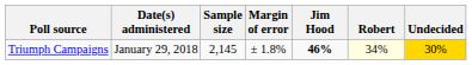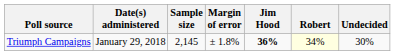 <table class="wikitable" style="font-size:90%;text-align:center;">
 <tr valign=bottom>
 <th>Poll source</th>
 <th>Date(s)<br>administered</th>
 <th>Sample<br>size</th>
 <th>Margin<br>of error</th>
 <th style="width:60px;">Jim<br>Hood</th>
 <th style="width:60px;">Robert<br></th>
 <th>Undecided</th>
 </tr>
 <tr>
 <td style="text-align:left;"><a href='#'>Triumph Campaigns</a></td>
 <td>January 29, 2018</td>
 <td>2,145</td>
 <td>± 1.8%</td>
-<td><strong>46%</strong></td>
+<td><strong>36%</strong></td>
 <td style="background: lightyellow;">34%</td>
-<td style="background: gold;">30%</td>
+<td>30%</td>
 </tr>
 </table>
